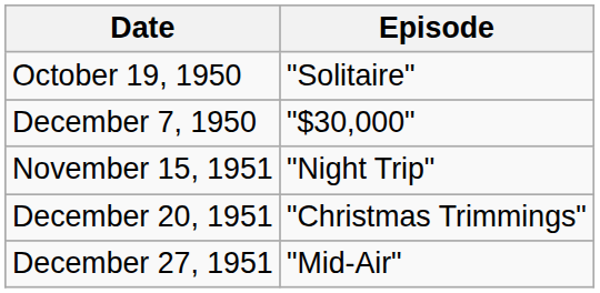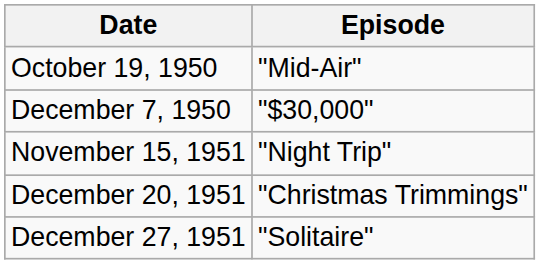 <table class="wikitable">
 <tr>
 <th>Date</th>
 <th>Episode</th>
 </tr>
 <tr>
 <td>October 19, 1950</td>
-<td>"Solitaire"</td>
+<td>"Mid-Air"</td>
 </tr>
 <tr>
 <td>December 7, 1950</td>
 <td>"$30,000"</td>
 </tr>
 <tr>
 <td>November 15, 1951</td>
 <td>"Night Trip"</td>
 </tr>
 <tr>
 <td>December 20, 1951</td>
 <td>"Christmas Trimmings"</td>
 </tr>
 <tr>
 <td>December 27, 1951</td>
-<td>"Mid-Air"</td>
+<td>"Solitaire"</td>
 </tr>
 </table>
